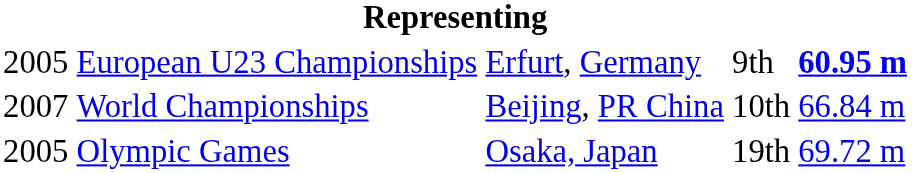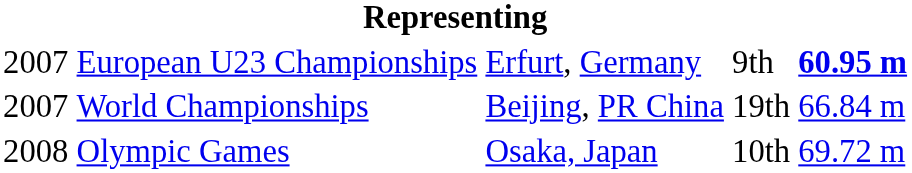 <table>
 <tr>
 <th colspan="5">Representing </th>
 </tr>
 <tr>
-<td>2005</td>
+<td>2007</td>
 <td><a href='#'>European U23 Championships</a></td>
 <td><a href='#'>Erfurt</a>, <a href='#'>Germany</a></td>
 <td>9th</td>
 <td><strong><a href='#'>60.95 m</a></strong></td>
 </tr>
 <tr>
 <td>2007</td>
 <td><a href='#'>World Championships</a></td>
 <td><a href='#'>Beijing</a>, <a href='#'>PR China</a></td>
-<td>10th</td>
+<td>19th</td>
 <td><a href='#'>66.84 m</a></td>
 </tr>
 <tr>
-<td>2005</td>
+<td>2008</td>
 <td><a href='#'>Olympic Games</a></td>
 <td><a href='#'>Osaka, Japan</a></td>
-<td>19th</td>
+<td>10th</td>
 <td><a href='#'>69.72 m</a></td>
 </tr>
 </table>
